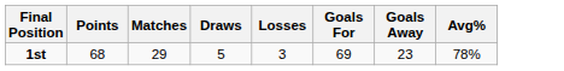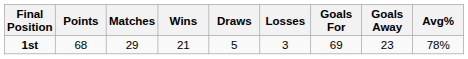 <table class="wikitable" style="font-size: 95%; text-align: center;">
 <tr>
 <th width=60>Final Position</th>
 <th width=60>Points</th>
 <th width=60>Matches</th>
+<th width=60>Wins</th>
 <th width=60>Draws</th>
 <th width=60>Losses</th>
 <th width=60>Goals For</th>
 <th width=60>Goals Away</th>
 <th width=60>Avg%</th>
 </tr>
 <tr>
 <td><strong>1st</strong></td>
 <td>68</td>
 <td>29</td>
+<td>21</td>
 <td>5</td>
 <td>3</td>
 <td>69</td>
 <td>23</td>
 <td>78%</td>
 </tr>
 </table>
